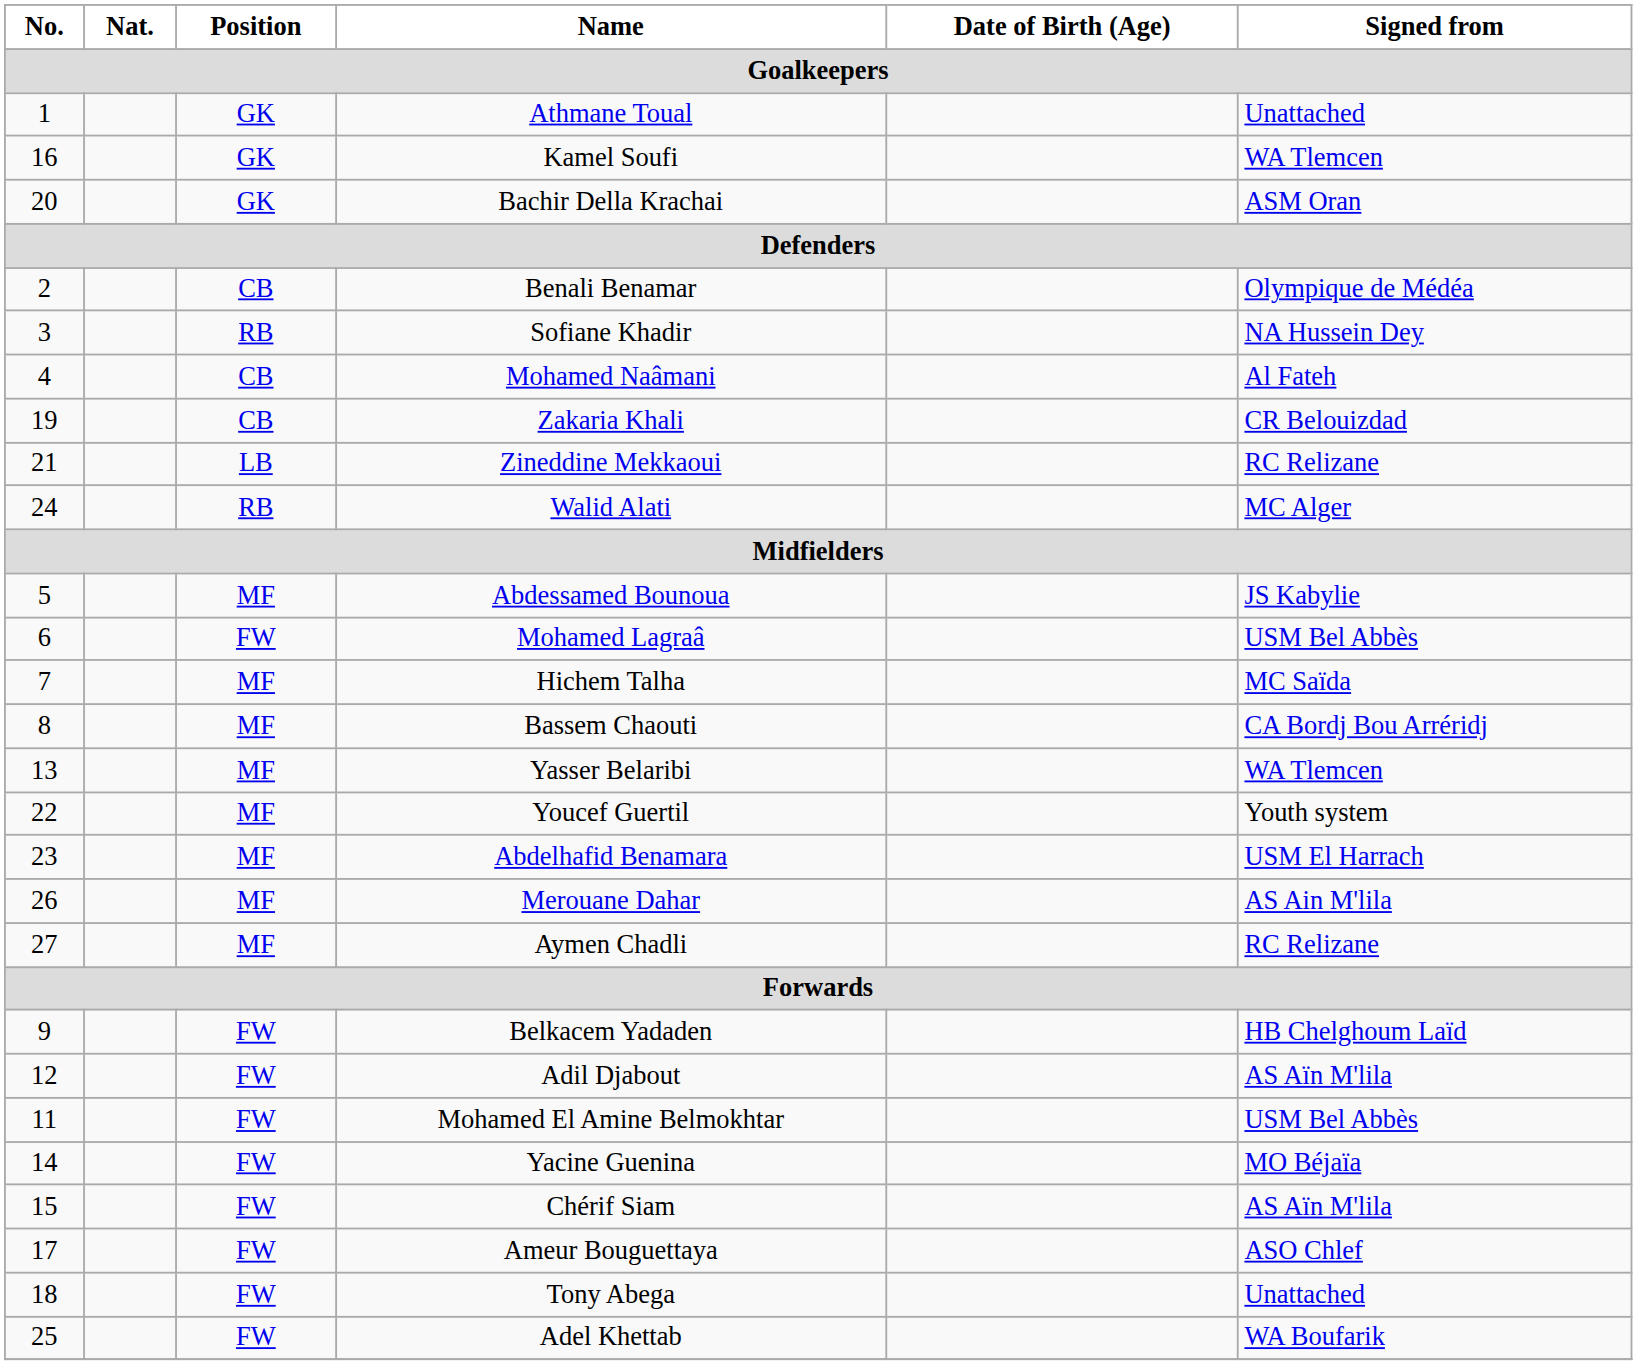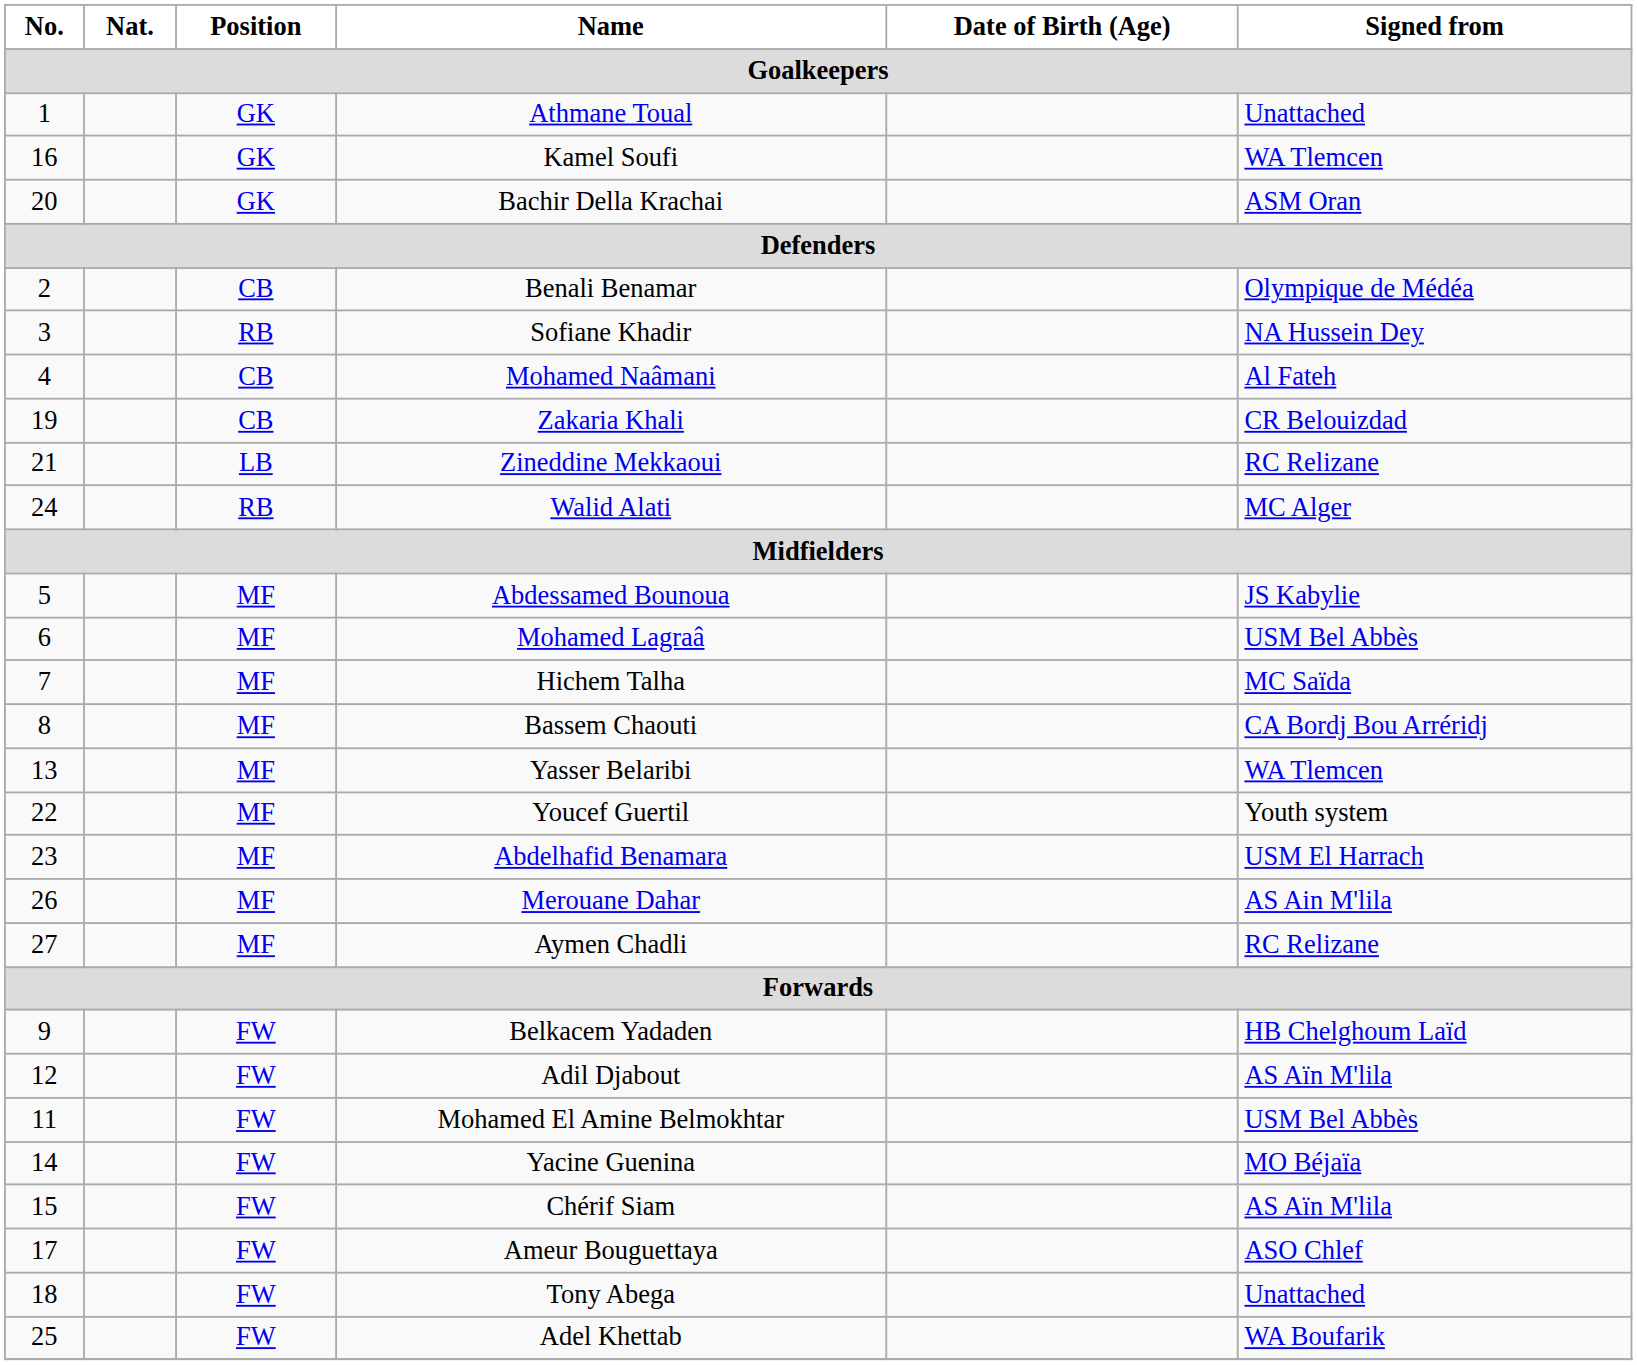 <table class="wikitable" style="text-align:center; font-size:90%; width:70%">
 <tr>
 <th style="background:white; color:black; text-align:center;">No.</th>
 <th style="background:white; color:black; text-align:center;">Nat.</th>
 <th style="background:white; color:black; text-align:center;">Position</th>
 <th style="background:white; color:black; text-align:center;">Name</th>
 <th style="background:white; color:black; text-align:center;">Date of Birth (Age)</th>
 <th style="background:white; color:black; text-align:center;">Signed from</th>
 </tr>
 <tr>
 <th colspan=10 style="background:#DCDCDC; text-align:center;">Goalkeepers</th>
 </tr>
 <tr>
 <td>1</td>
 <td></td>
 <td><a href='#'>GK</a></td>
 <td><a href='#'>Athmane Toual</a></td>
 <td></td>
 <td style="text-align:left"><a href='#'>Unattached</a></td>
 </tr>
 <tr>
 <td>16</td>
 <td></td>
 <td><a href='#'>GK</a></td>
 <td>Kamel Soufi</td>
 <td></td>
 <td style="text-align:left"> <a href='#'>WA Tlemcen</a></td>
 </tr>
 <tr>
 <td>20</td>
 <td></td>
 <td><a href='#'>GK</a></td>
 <td>Bachir Della Krachai</td>
 <td></td>
 <td style="text-align:left"> <a href='#'>ASM Oran</a></td>
 </tr>
 <tr>
 <th colspan=10 style="background:#DCDCDC; text-align:center;">Defenders</th>
 </tr>
 <tr>
 <td>2</td>
 <td></td>
 <td><a href='#'>CB</a></td>
 <td>Benali Benamar</td>
 <td></td>
 <td style="text-align:left"> <a href='#'>Olympique de Médéa</a></td>
 </tr>
 <tr>
 <td>3</td>
 <td></td>
 <td><a href='#'>RB</a></td>
 <td>Sofiane Khadir</td>
 <td></td>
 <td style="text-align:left"> <a href='#'>NA Hussein Dey</a></td>
 </tr>
 <tr>
 <td>4</td>
 <td></td>
 <td><a href='#'>CB</a></td>
 <td><a href='#'>Mohamed Naâmani</a></td>
 <td></td>
 <td style="text-align:left"> <a href='#'>Al Fateh</a></td>
 </tr>
 <tr>
 <td>19</td>
 <td></td>
 <td><a href='#'>CB</a></td>
 <td><a href='#'>Zakaria Khali</a></td>
 <td></td>
 <td style="text-align:left"> <a href='#'>CR Belouizdad</a></td>
 </tr>
 <tr>
 <td>21</td>
 <td></td>
 <td><a href='#'>LB</a></td>
 <td><a href='#'>Zineddine Mekkaoui</a></td>
 <td></td>
 <td style="text-align:left"> <a href='#'>RC Relizane</a></td>
 </tr>
 <tr>
 <td>24</td>
 <td></td>
 <td><a href='#'>RB</a></td>
 <td><a href='#'>Walid Alati</a></td>
 <td></td>
 <td style="text-align:left"> <a href='#'>MC Alger</a></td>
 </tr>
 <tr>
 <th colspan=10 style="background:#DCDCDC; text-align:center;">Midfielders</th>
 </tr>
 <tr>
 <td>5</td>
 <td></td>
 <td><a href='#'>MF</a></td>
 <td><a href='#'>Abdessamed Bounoua</a></td>
 <td></td>
 <td style="text-align:left"> <a href='#'>JS Kabylie</a></td>
 </tr>
 <tr>
 <td>6</td>
 <td></td>
-<td><a href='#'>FW</a></td>
+<td><a href='#'>MF</a></td>
 <td><a href='#'>Mohamed Lagraâ</a></td>
 <td></td>
 <td style="text-align:left"> <a href='#'>USM Bel Abbès</a></td>
 </tr>
 <tr>
 <td>7</td>
 <td></td>
 <td><a href='#'>MF</a></td>
 <td>Hichem Talha</td>
 <td></td>
 <td style="text-align:left"> <a href='#'>MC Saïda</a></td>
 </tr>
 <tr>
 <td>8</td>
 <td></td>
 <td><a href='#'>MF</a></td>
 <td>Bassem Chaouti</td>
 <td></td>
 <td style="text-align:left"> <a href='#'>CA Bordj Bou Arréridj</a></td>
 </tr>
 <tr>
 <td>13</td>
 <td></td>
 <td><a href='#'>MF</a></td>
 <td>Yasser Belaribi</td>
 <td></td>
 <td style="text-align:left"> <a href='#'>WA Tlemcen</a></td>
 </tr>
 <tr>
 <td>22</td>
 <td></td>
 <td><a href='#'>MF</a></td>
 <td>Youcef Guertil</td>
 <td></td>
 <td style="text-align:left"> Youth system</td>
 </tr>
 <tr>
 <td>23</td>
 <td></td>
 <td><a href='#'>MF</a></td>
 <td><a href='#'>Abdelhafid Benamara</a></td>
 <td></td>
 <td style="text-align:left"> <a href='#'>USM El Harrach</a></td>
 </tr>
 <tr>
 <td>26</td>
 <td></td>
 <td><a href='#'>MF</a></td>
 <td><a href='#'>Merouane Dahar</a></td>
 <td></td>
 <td style="text-align:left"> <a href='#'>AS Ain M'lila</a></td>
 </tr>
 <tr>
 <td>27</td>
 <td></td>
 <td><a href='#'>MF</a></td>
 <td>Aymen Chadli</td>
 <td></td>
 <td style="text-align:left"> <a href='#'>RC Relizane</a></td>
 </tr>
 <tr>
 <th colspan=10 style="background:#DCDCDC; text-align:center;">Forwards</th>
 </tr>
 <tr>
 <td>9</td>
 <td></td>
 <td><a href='#'>FW</a></td>
 <td>Belkacem Yadaden</td>
 <td></td>
 <td style="text-align:left"> <a href='#'>HB Chelghoum Laïd</a></td>
 </tr>
 <tr>
 <td>12</td>
 <td></td>
 <td><a href='#'>FW</a></td>
 <td>Adil Djabout</td>
 <td></td>
 <td style="text-align:left"> <a href='#'>AS Aïn M'lila</a></td>
 </tr>
 <tr>
 <td>11</td>
 <td></td>
 <td><a href='#'>FW</a></td>
 <td>Mohamed El Amine Belmokhtar</td>
 <td></td>
 <td style="text-align:left"> <a href='#'>USM Bel Abbès</a></td>
 </tr>
 <tr>
 <td>14</td>
 <td></td>
 <td><a href='#'>FW</a></td>
 <td>Yacine Guenina</td>
 <td></td>
 <td style="text-align:left"> <a href='#'>MO Béjaïa</a></td>
 </tr>
 <tr>
 <td>15</td>
 <td></td>
 <td><a href='#'>FW</a></td>
 <td>Chérif Siam</td>
 <td></td>
 <td style="text-align:left"> <a href='#'>AS Aïn M'lila</a></td>
 </tr>
 <tr>
 <td>17</td>
 <td></td>
 <td><a href='#'>FW</a></td>
 <td>Ameur Bouguettaya</td>
 <td></td>
 <td style="text-align:left"> <a href='#'>ASO Chlef</a></td>
 </tr>
 <tr>
 <td>18</td>
 <td></td>
 <td><a href='#'>FW</a></td>
 <td>Tony Abega</td>
 <td></td>
 <td style="text-align:left"><a href='#'>Unattached</a></td>
 </tr>
 <tr>
 <td>25</td>
 <td></td>
 <td><a href='#'>FW</a></td>
 <td>Adel Khettab</td>
 <td></td>
 <td style="text-align:left"> <a href='#'>WA Boufarik</a></td>
 </tr>
 <tr>
 </tr>
 </table>
